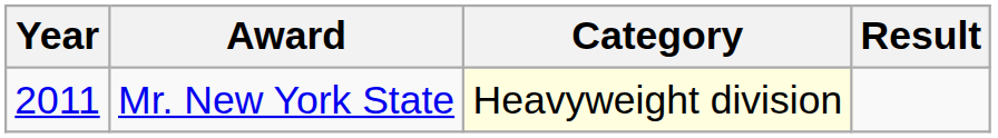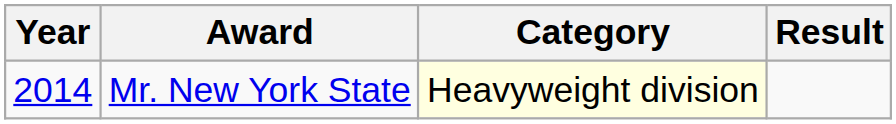 <table class="wikitable">
 <tr>
 <th>Year</th>
 <th>Award</th>
 <th>Category</th>
 <th>Result</th>
 </tr>
 <tr>
-<td><a href='#'>2011</a></td>
+<td><a href='#'>2014</a></td>
 <td rowspan="2"><a href='#'>Mr. New York State</a></td>
 <td style="background: lightyellow;">Heavyweight division</td>
 <td></td>
 </tr>
 </table>
